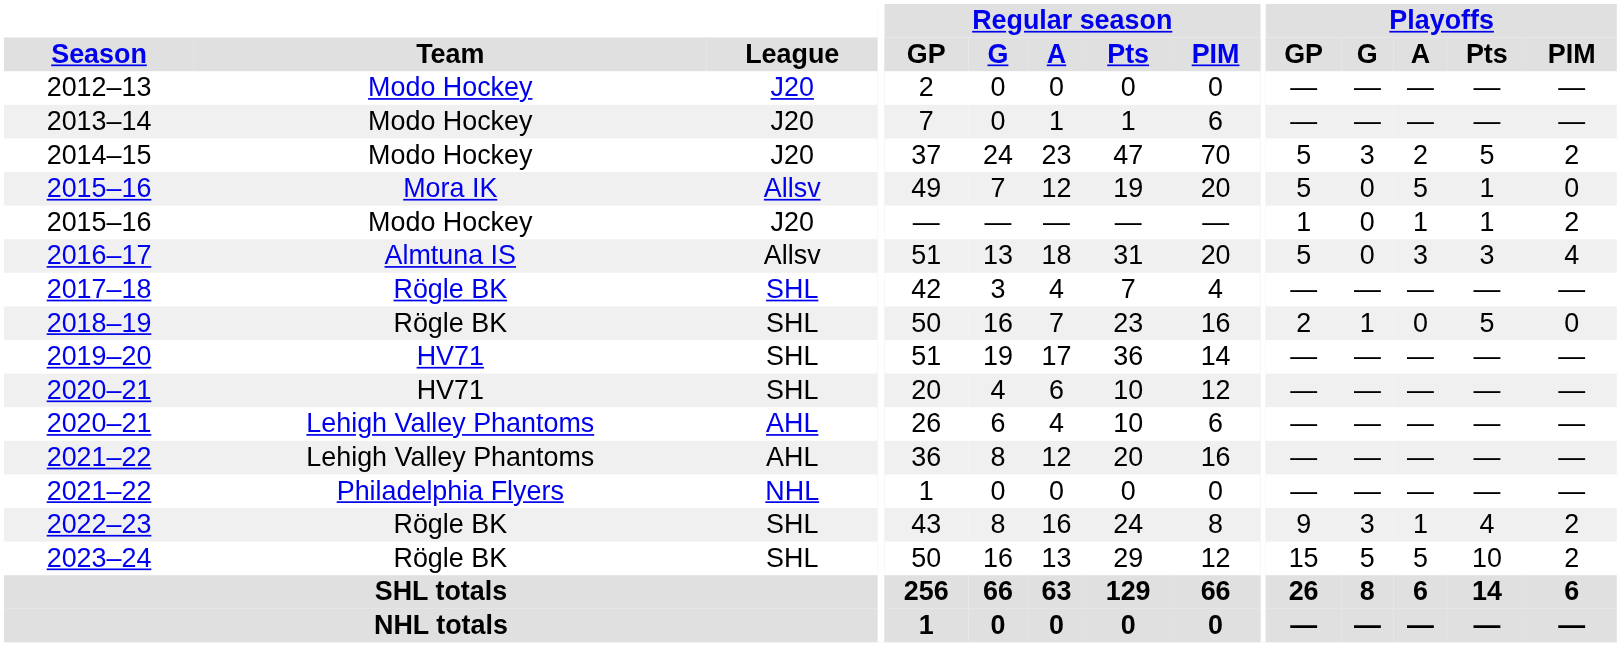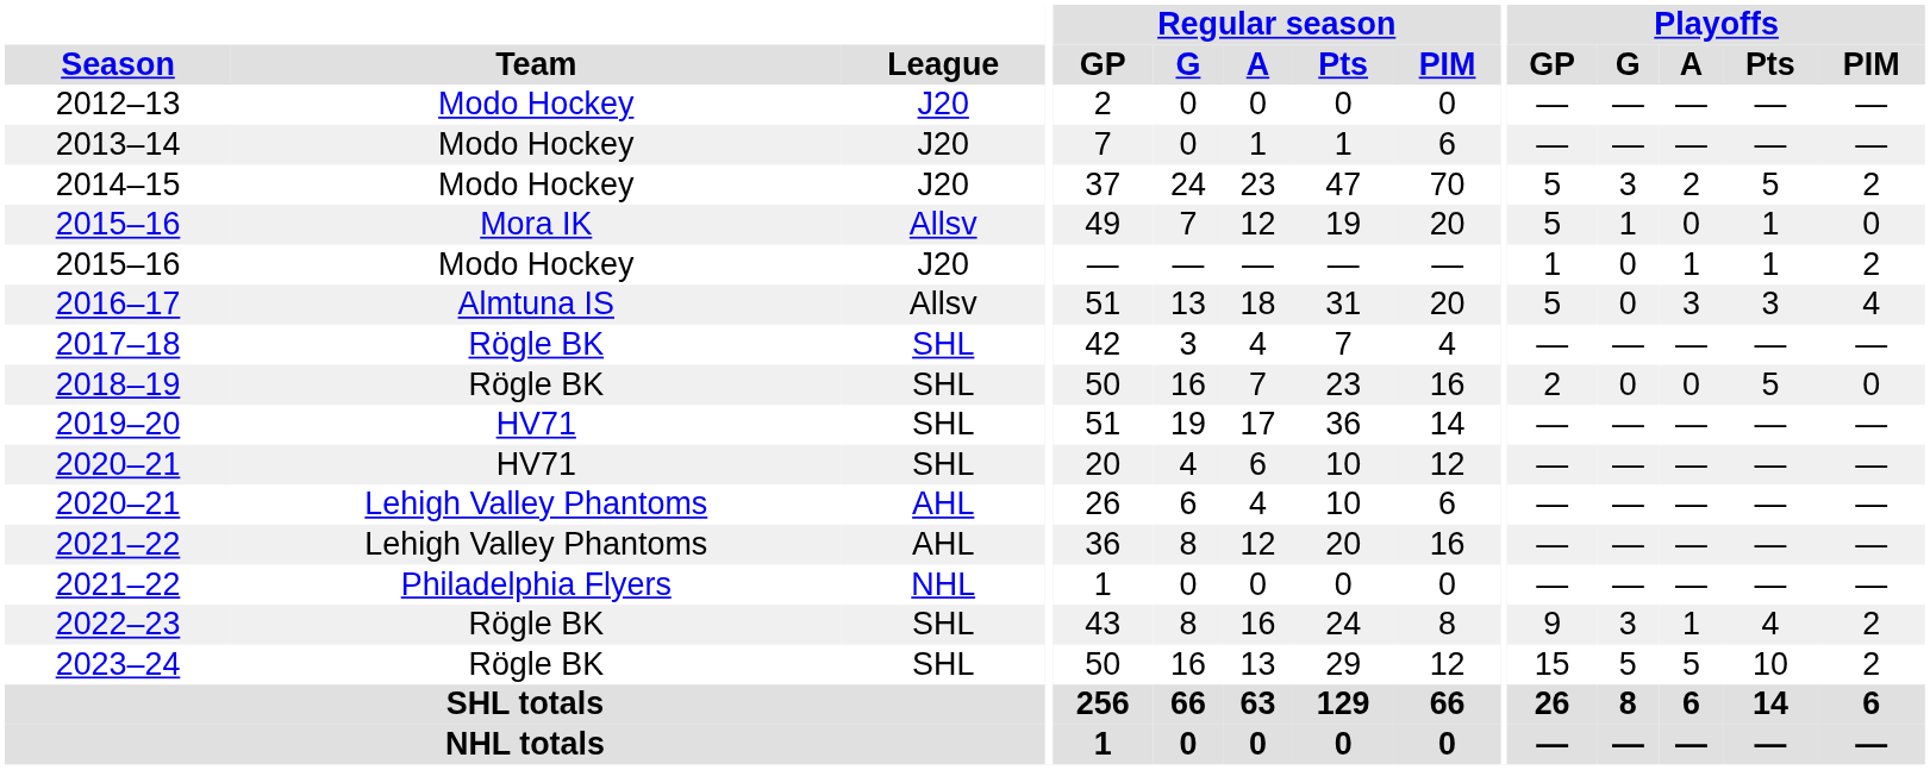 <table border="0" cellpadding="1" cellspacing="0" style="text-align:center; width:60em">
 <tr bgcolor="#e0e0e0">
 <th colspan="3" bgcolor="#ffffff"></th>
 <th rowspan="96" bgcolor="#ffffff"></th>
 <th colspan="5"><a href='#'>Regular season</a></th>
 <th rowspan="96" bgcolor="#ffffff"></th>
 <th colspan="5"><a href='#'>Playoffs</a></th>
 </tr>
 <tr bgcolor="#e0e0e0">
 <th><a href='#'>Season</a></th>
 <th>Team</th>
 <th>League</th>
 <th>GP</th>
 <th><a href='#'>G</a></th>
 <th><a href='#'>A</a></th>
 <th><a href='#'>Pts</a></th>
 <th><a href='#'>PIM</a></th>
 <th>GP</th>
 <th>G</th>
 <th>A</th>
 <th>Pts</th>
 <th>PIM</th>
 </tr>
 <tr>
 <td>2012–13</td>
 <td><a href='#'>Modo Hockey</a></td>
 <td><a href='#'>J20</a></td>
 <td>2</td>
 <td>0</td>
 <td>0</td>
 <td>0</td>
 <td>0</td>
 <td>—</td>
 <td>—</td>
 <td>—</td>
 <td>—</td>
 <td>—</td>
 </tr>
 <tr bgcolor="#f0f0f0">
 <td>2013–14</td>
 <td>Modo Hockey</td>
 <td>J20</td>
 <td>7</td>
 <td>0</td>
 <td>1</td>
 <td>1</td>
 <td>6</td>
 <td>—</td>
 <td>—</td>
 <td>—</td>
 <td>—</td>
 <td>—</td>
 </tr>
 <tr>
 <td>2014–15</td>
 <td>Modo Hockey</td>
 <td>J20</td>
 <td>37</td>
 <td>24</td>
 <td>23</td>
 <td>47</td>
 <td>70</td>
 <td>5</td>
 <td>3</td>
 <td>2</td>
 <td>5</td>
 <td>2</td>
 </tr>
 <tr bgcolor="#f0f0f0">
 <td><a href='#'>2015–16</a></td>
 <td><a href='#'>Mora IK</a></td>
 <td><a href='#'>Allsv</a></td>
 <td>49</td>
 <td>7</td>
 <td>12</td>
 <td>19</td>
 <td>20</td>
 <td>5</td>
+<td>1</td>
 <td>0</td>
-<td>5</td>
 <td>1</td>
 <td>0</td>
 </tr>
 <tr>
 <td>2015–16</td>
 <td>Modo Hockey</td>
 <td>J20</td>
 <td>—</td>
 <td>—</td>
 <td>—</td>
 <td>—</td>
 <td>—</td>
 <td>1</td>
 <td>0</td>
 <td>1</td>
 <td>1</td>
 <td>2</td>
 </tr>
 <tr bgcolor="#f0f0f0">
 <td><a href='#'>2016–17</a></td>
 <td><a href='#'>Almtuna IS</a></td>
 <td>Allsv</td>
 <td>51</td>
 <td>13</td>
 <td>18</td>
 <td>31</td>
 <td>20</td>
 <td>5</td>
 <td>0</td>
 <td>3</td>
 <td>3</td>
 <td>4</td>
 </tr>
 <tr>
 <td><a href='#'>2017–18</a></td>
 <td><a href='#'>Rögle BK</a></td>
 <td><a href='#'>SHL</a></td>
 <td>42</td>
 <td>3</td>
 <td>4</td>
 <td>7</td>
 <td>4</td>
 <td>—</td>
 <td>—</td>
 <td>—</td>
 <td>—</td>
 <td>—</td>
 </tr>
 <tr bgcolor="#f0f0f0">
 <td><a href='#'>2018–19</a></td>
 <td>Rögle BK</td>
 <td>SHL</td>
 <td>50</td>
 <td>16</td>
 <td>7</td>
 <td>23</td>
 <td>16</td>
 <td>2</td>
-<td>1</td>
+<td>0</td>
 <td>0</td>
 <td>5</td>
 <td>0</td>
 </tr>
 <tr>
 <td><a href='#'>2019–20</a></td>
 <td><a href='#'>HV71</a></td>
 <td>SHL</td>
 <td>51</td>
 <td>19</td>
 <td>17</td>
 <td>36</td>
 <td>14</td>
 <td>—</td>
 <td>—</td>
 <td>—</td>
 <td>—</td>
 <td>—</td>
 </tr>
 <tr bgcolor="#f0f0f0">
 <td><a href='#'>2020–21</a></td>
 <td>HV71</td>
 <td>SHL</td>
 <td>20</td>
 <td>4</td>
 <td>6</td>
 <td>10</td>
 <td>12</td>
 <td>—</td>
 <td>—</td>
 <td>—</td>
 <td>—</td>
 <td>—</td>
 </tr>
 <tr>
 <td><a href='#'>2020–21</a></td>
 <td><a href='#'>Lehigh Valley Phantoms</a></td>
 <td><a href='#'>AHL</a></td>
 <td>26</td>
 <td>6</td>
 <td>4</td>
 <td>10</td>
 <td>6</td>
 <td>—</td>
 <td>—</td>
 <td>—</td>
 <td>—</td>
 <td>—</td>
 </tr>
 <tr bgcolor="#f0f0f0">
 <td><a href='#'>2021–22</a></td>
 <td>Lehigh Valley Phantoms</td>
 <td>AHL</td>
 <td>36</td>
 <td>8</td>
 <td>12</td>
 <td>20</td>
 <td>16</td>
 <td>—</td>
 <td>—</td>
 <td>—</td>
 <td>—</td>
 <td>—</td>
 </tr>
 <tr>
 <td><a href='#'>2021–22</a></td>
 <td><a href='#'>Philadelphia Flyers</a></td>
 <td><a href='#'>NHL</a></td>
 <td>1</td>
 <td>0</td>
 <td>0</td>
 <td>0</td>
 <td>0</td>
 <td>—</td>
 <td>—</td>
 <td>—</td>
 <td>—</td>
 <td>—</td>
 </tr>
 <tr bgcolor="#f0f0f0">
 <td><a href='#'>2022–23</a></td>
 <td>Rögle BK</td>
 <td>SHL</td>
 <td>43</td>
 <td>8</td>
 <td>16</td>
 <td>24</td>
 <td>8</td>
 <td>9</td>
 <td>3</td>
 <td>1</td>
 <td>4</td>
 <td>2</td>
 </tr>
 <tr>
 <td><a href='#'>2023–24</a></td>
 <td>Rögle BK</td>
 <td>SHL</td>
 <td>50</td>
 <td>16</td>
 <td>13</td>
 <td>29</td>
 <td>12</td>
 <td>15</td>
 <td>5</td>
 <td>5</td>
 <td>10</td>
 <td>2</td>
 </tr>
 <tr bgcolor="#e0e0e0">
 <th colspan="3">SHL totals</th>
 <th>256</th>
 <th>66</th>
 <th>63</th>
 <th>129</th>
 <th>66</th>
 <th>26</th>
 <th>8</th>
 <th>6</th>
 <th>14</th>
 <th>6</th>
 </tr>
 <tr bgcolor="#e0e0e0">
 <th colspan="3">NHL totals</th>
 <th>1</th>
 <th>0</th>
 <th>0</th>
 <th>0</th>
 <th>0</th>
 <th>—</th>
 <th>—</th>
 <th>—</th>
 <th>—</th>
 <th>—</th>
 </tr>
 </table>
